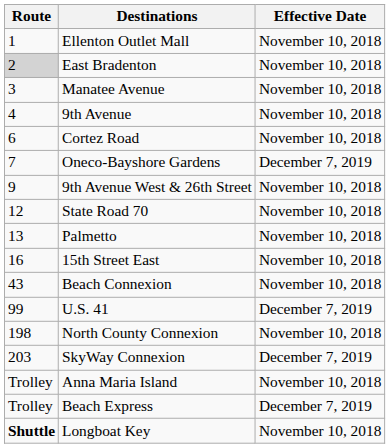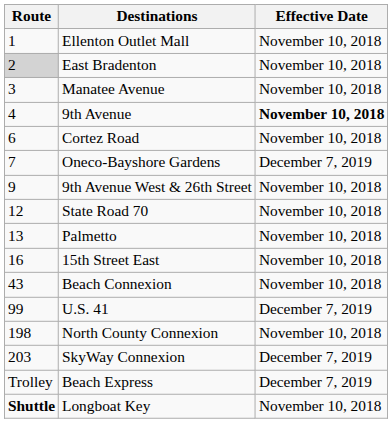 <table class="wikitable">
 <tr>
 <th>Route</th>
 <th>Destinations</th>
 <th>Effective Date</th>
 </tr>
 <tr>
 <td>1</td>
 <td>Ellenton Outlet Mall</td>
 <td>November 10, 2018</td>
 </tr>
 <tr>
 <td style="background: lightgrey;">2</td>
 <td>East Bradenton</td>
 <td>November 10, 2018</td>
 </tr>
 <tr>
 <td>3</td>
 <td>Manatee Avenue</td>
 <td>November 10, 2018</td>
 </tr>
 <tr>
 <td>4</td>
 <td>9th Avenue</td>
-<td>November 10, 2018</td>
+<td><strong>November 10, 2018</strong></td>
 </tr>
 <tr>
 <td>6</td>
 <td>Cortez Road</td>
 <td>November 10, 2018</td>
 </tr>
 <tr>
 <td>7</td>
 <td>Oneco-Bayshore Gardens</td>
 <td>December 7, 2019</td>
 </tr>
 <tr>
 <td>9</td>
 <td>9th Avenue West & 26th Street</td>
 <td>November 10, 2018</td>
 </tr>
 <tr>
 <td>12</td>
 <td>State Road 70</td>
 <td>November 10, 2018</td>
 </tr>
 <tr>
 <td>13</td>
 <td>Palmetto</td>
 <td>November 10, 2018</td>
 </tr>
 <tr>
 <td>16</td>
 <td>15th Street East</td>
 <td>November 10, 2018</td>
 </tr>
 <tr>
 <td>43</td>
 <td>Beach Connexion</td>
 <td>November 10, 2018</td>
 </tr>
 <tr>
 <td>99</td>
 <td>U.S. 41</td>
 <td>December 7, 2019</td>
 </tr>
 <tr>
 <td>198</td>
 <td>North County Connexion</td>
 <td>November 10, 2018</td>
 </tr>
 <tr>
 <td>203</td>
 <td>SkyWay Connexion</td>
 <td>December 7, 2019</td>
 </tr>
 <tr>
 <td>Trolley</td>
-<td>Anna Maria Island</td>
-<td>November 10, 2018</td>
-</tr>
-<tr>
-<td>Trolley</td>
 <td>Beach Express</td>
 <td>December 7, 2019</td>
 </tr>
 <tr>
 <td><strong>Shuttle</strong></td>
 <td>Longboat Key</td>
 <td>November 10, 2018</td>
 </tr>
 </table>
